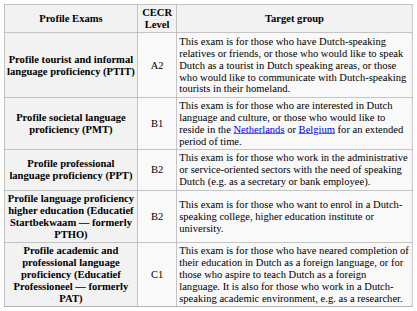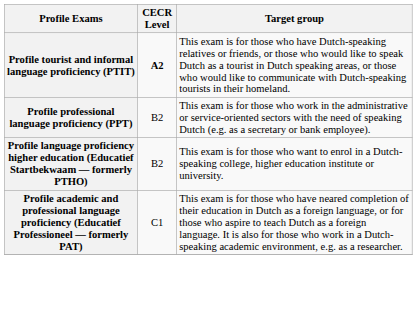 <table class="wikitable" width="70%">
 <tr>
 <th scope="col">Profile Exams</th>
 <th scope="col">CECR Level</th>
 <th scope="col">Target group</th>
 </tr>
 <tr>
 <th scope="row">Profile tourist and informal language proficiency (PTIT)</th>
-<td align="center">A2</td>
+<td align="center"><strong>A2</strong></td>
 <td>This exam is for those who have Dutch-speaking relatives or friends, or those who would like to speak Dutch as a tourist in Dutch speaking areas, or those who would like to communicate with Dutch-speaking tourists in their homeland.</td>
-</tr>
-<tr>
-<th scope="row">Profile societal language proficiency (PMT)</th>
-<td align="center">B1</td>
-<td>This exam is for those who are interested in Dutch language and culture, or those who would like to reside in the <a href='#'>Netherlands</a> or <a href='#'>Belgium</a> for an extended period of time.</td>
 </tr>
 <tr>
 <th scope="row">Profile professional language proficiency (PPT)</th>
 <td align="center">B2</td>
 <td>This exam is for those who work in the administrative or service-oriented sectors with the need of speaking Dutch (e.g. as a secretary or bank employee).</td>
 </tr>
 <tr>
 <th scope="row">Profile language proficiency higher education (Educatief Startbekwaam — formerly PTHO)</th>
 <td align="center">B2</td>
 <td>This exam is for those who want to enrol in a Dutch-speaking college, higher education institute or university.</td>
 </tr>
 <tr>
 <th scope="row">Profile academic and professional language proficiency (Educatief Professioneel — formerly PAT)</th>
 <td align="center">C1</td>
 <td>This exam is for those who have neared completion of their education in Dutch as a foreign language, or for those who aspire to teach Dutch as a foreign language. It is also for those who work in a Dutch-speaking academic environment, e.g. as a researcher.</td>
 </tr>
 <tr>
 </tr>
 </table>
